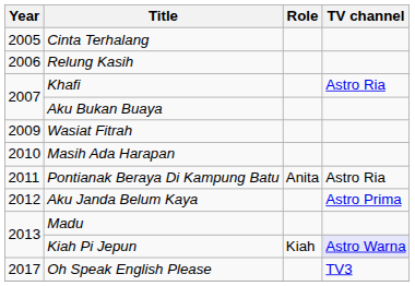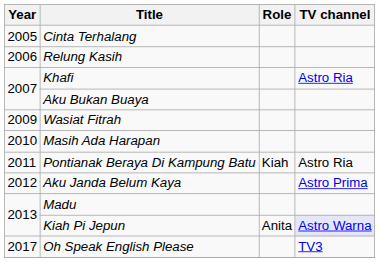 <table class="wikitable">
 <tr>
 <th>Year</th>
 <th>Title</th>
 <th>Role</th>
 <th>TV channel</th>
 </tr>
 <tr>
 <td>2005</td>
 <td><em>Cinta Terhalang</em></td>
 <td></td>
 <td></td>
 </tr>
 <tr>
 <td>2006</td>
 <td><em>Relung Kasih</em></td>
 <td></td>
 <td></td>
 </tr>
 <tr>
 <td rowspan=2>2007</td>
 <td><em>Khafi</em></td>
 <td></td>
 <td><a href='#'>Astro Ria</a></td>
 </tr>
 <tr>
 <td><em>Aku Bukan Buaya</em></td>
 <td></td>
 <td></td>
 </tr>
 <tr>
 <td>2009</td>
 <td><em>Wasiat Fitrah</em></td>
 <td></td>
 <td></td>
 </tr>
 <tr>
 <td>2010</td>
 <td><em>Masih Ada Harapan</em></td>
 <td></td>
 <td></td>
 </tr>
 <tr>
 <td>2011</td>
 <td><em>Pontianak Beraya Di Kampung Batu</em></td>
-<td>Anita</td>
+<td>Kiah</td>
 <td>Astro Ria</td>
 </tr>
 <tr>
 <td>2012</td>
 <td><em>Aku Janda Belum Kaya</em></td>
 <td></td>
 <td><a href='#'>Astro Prima</a></td>
 </tr>
 <tr>
 <td rowspan=2>2013</td>
 <td><em>Madu</em></td>
 <td></td>
 <td></td>
 </tr>
 <tr>
 <td><em>Kiah Pi Jepun</em></td>
-<td>Kiah</td>
+<td>Anita</td>
 <td style="background: lavender;"><a href='#'>Astro Warna</a></td>
 </tr>
 <tr>
 <td>2017</td>
 <td><em>Oh Speak English Please</em></td>
 <td></td>
 <td><a href='#'>TV3</a></td>
 </tr>
 <tr>
 </tr>
 </table>
